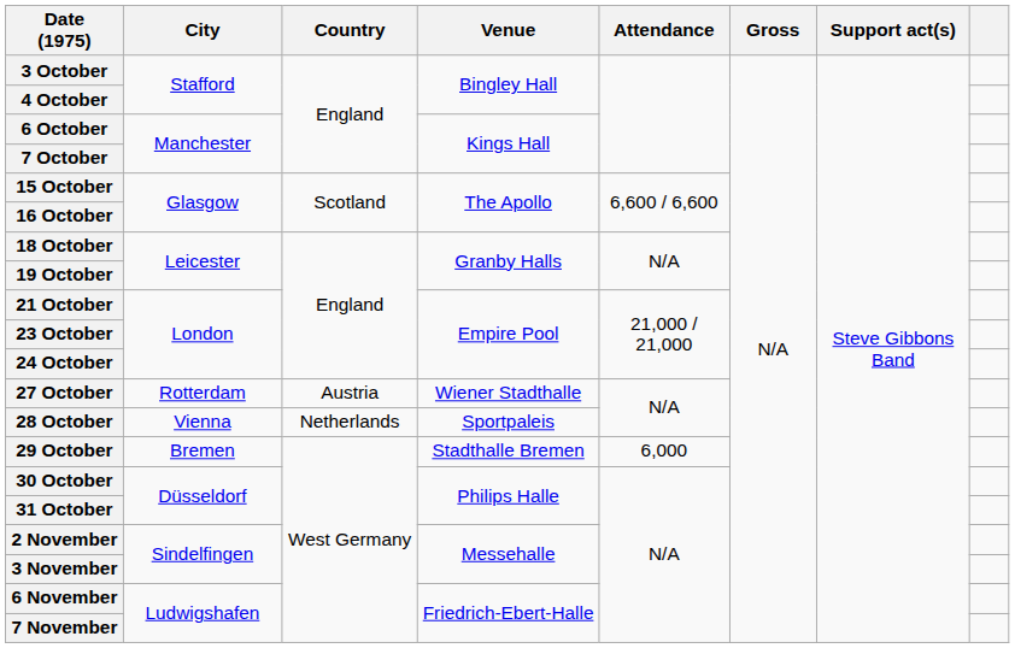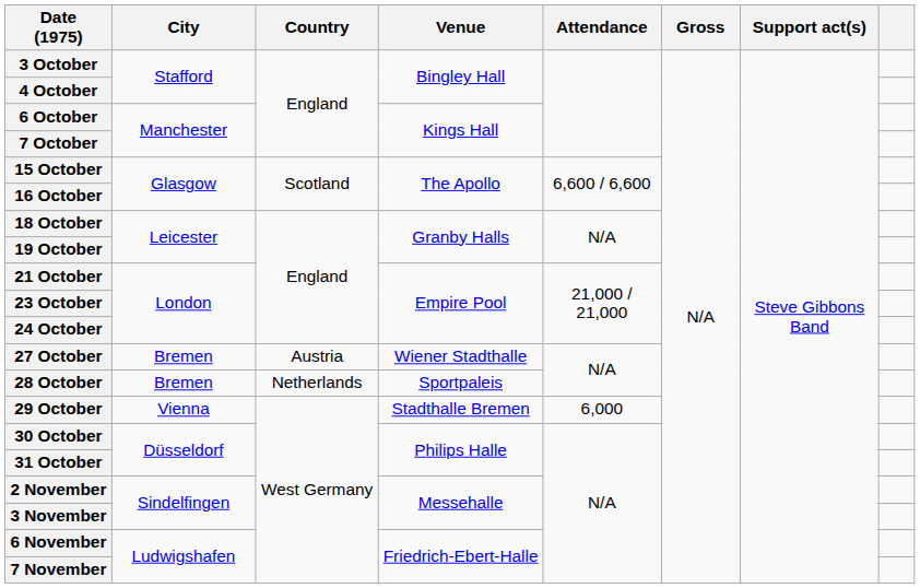 <table class="wikitable plainrowheaders" style="text-align:center;">
 <tr>
 <th scope="col" style="width:8em;">Date<br>(1975)</th>
 <th scope="col" style="width:12em;">City</th>
 <th scope="col" style="width:10em;">Country</th>
 <th scope="col" style="width:18em;">Venue</th>
 <th scope="col" style="width:9em;">Attendance</th>
 <th scope="col" style="width:7em;">Gross</th>
 <th scope="col" style="width:16em;">Support act(s)</th>
 <th scope="col" style="width:5em;" class="unsortable"></th>
 </tr>
 <tr>
 <th scope="row">3 October</th>
 <td rowspan="2"><a href='#'>Stafford</a></td>
 <td rowspan="4">England</td>
 <td rowspan="2"><a href='#'>Bingley Hall</a></td>
 <td rowspan="4"></td>
 <td rowspan="20">N/A</td>
 <td rowspan="20"><a href='#'>Steve Gibbons Band</a></td>
 <td></td>
 </tr>
 <tr>
 <th scope="row">4 October</th>
 <td></td>
 </tr>
 <tr>
 <th scope="row">6 October</th>
 <td rowspan="2"><a href='#'>Manchester</a></td>
 <td rowspan="2"><a href='#'>Kings Hall</a></td>
 <td></td>
 </tr>
 <tr>
 <th scope="row">7 October</th>
 <td></td>
 </tr>
 <tr>
 <th scope="row">15 October</th>
 <td rowspan="2"><a href='#'>Glasgow</a></td>
 <td rowspan="2">Scotland</td>
 <td rowspan="2"><a href='#'>The Apollo</a></td>
 <td rowspan="2">6,600 / 6,600</td>
 <td></td>
 </tr>
 <tr>
 <th scope="row">16 October</th>
 <td></td>
 </tr>
 <tr>
 <th scope="row">18 October</th>
 <td rowspan="2"><a href='#'>Leicester</a></td>
 <td rowspan="5">England</td>
 <td rowspan="2"><a href='#'>Granby Halls</a></td>
 <td rowspan="2">N/A</td>
 <td></td>
 </tr>
 <tr>
 <th scope="row">19 October</th>
 <td></td>
 </tr>
 <tr>
 <th scope="row">21 October</th>
 <td rowspan="3"><a href='#'>London</a></td>
 <td rowspan="3"><a href='#'>Empire Pool</a></td>
 <td rowspan="3">21,000 / 21,000</td>
 <td></td>
 </tr>
 <tr>
 <th scope="row">23 October</th>
 <td></td>
 </tr>
 <tr>
 <th scope="row">24 October</th>
 <td></td>
 </tr>
 <tr>
 <th scope="row">27 October</th>
-<td><a href='#'>Rotterdam</a></td>
+<td><a href='#'>Bremen</a></td>
 <td>Austria</td>
 <td><a href='#'>Wiener Stadthalle</a></td>
 <td rowspan="2">N/A</td>
 <td></td>
 </tr>
 <tr>
 <th scope="row">28 October</th>
-<td><a href='#'>Vienna</a></td>
+<td><a href='#'>Bremen</a></td>
 <td>Netherlands</td>
 <td><a href='#'>Sportpaleis</a></td>
 <td></td>
 </tr>
 <tr>
 <th scope="row">29 October</th>
-<td><a href='#'>Bremen</a></td>
+<td><a href='#'>Vienna</a></td>
 <td rowspan="7">West Germany</td>
 <td><a href='#'>Stadthalle Bremen</a></td>
 <td>6,000</td>
 <td></td>
 </tr>
 <tr>
 <th scope="row">30 October</th>
 <td rowspan="2"><a href='#'>Düsseldorf</a></td>
 <td rowspan="2"><a href='#'>Philips Halle</a></td>
 <td rowspan="7">N/A</td>
 <td></td>
 </tr>
 <tr>
 <th scope="row">31 October</th>
 <td></td>
 </tr>
 <tr>
 <th scope="row">2 November</th>
 <td rowspan="2"><a href='#'>Sindelfingen</a></td>
 <td rowspan="2"><a href='#'>Messehalle</a></td>
 <td></td>
 </tr>
 <tr>
 <th scope="row">3 November</th>
 <td></td>
 </tr>
 <tr>
 <th scope="row">6 November</th>
 <td rowspan="2"><a href='#'>Ludwigshafen</a></td>
 <td rowspan="2"><a href='#'>Friedrich-Ebert-Halle</a></td>
 <td></td>
 </tr>
 <tr>
 <th scope="row">7 November</th>
 <td></td>
 </tr>
 </table>
